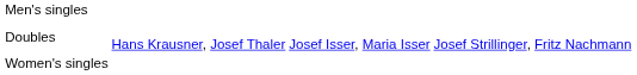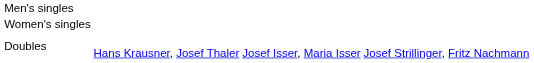 <table>
 <tr>
 <td>Men's singles</td>
+<td></td>
+<td></td>
+<td></td>
+</tr>
+<tr>
+<td>Women's singles</td>
 <td></td>
 <td></td>
 <td></td>
 </tr>
 <tr>
 <td>Doubles</td>
 <td><br><a href='#'>Hans Krausner</a>, <a href='#'>Josef Thaler</a></td>
 <td><br><a href='#'>Josef Isser</a>, <a href='#'>Maria Isser</a></td>
 <td><br><a href='#'>Josef Strillinger</a>, <a href='#'>Fritz Nachmann</a></td>
 </tr>
-<tr>
-<td>Women's singles</td>
-<td></td>
-<td></td>
-<td></td>
-</tr>
 </table>
